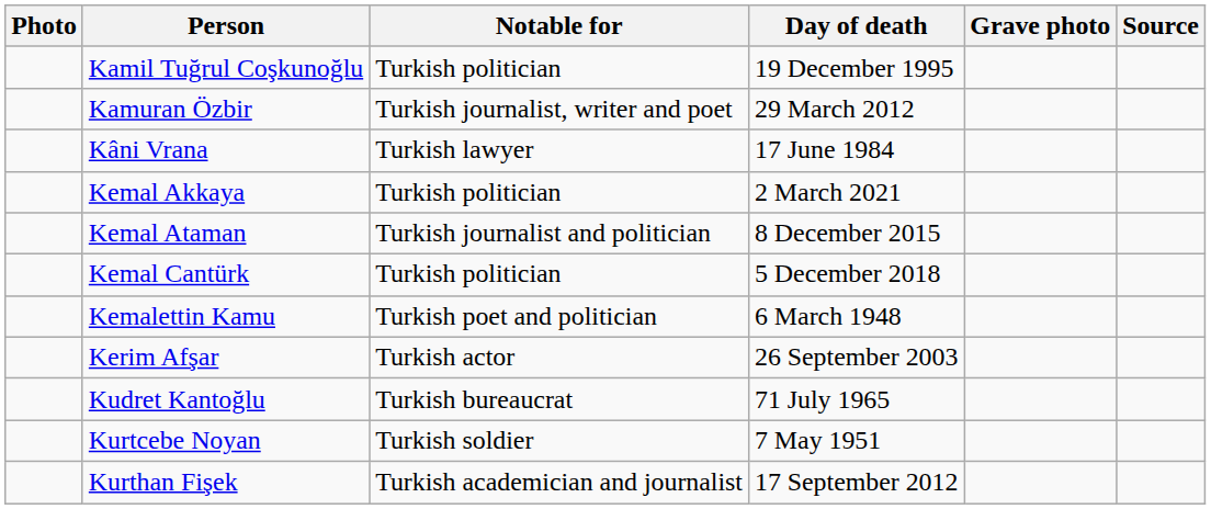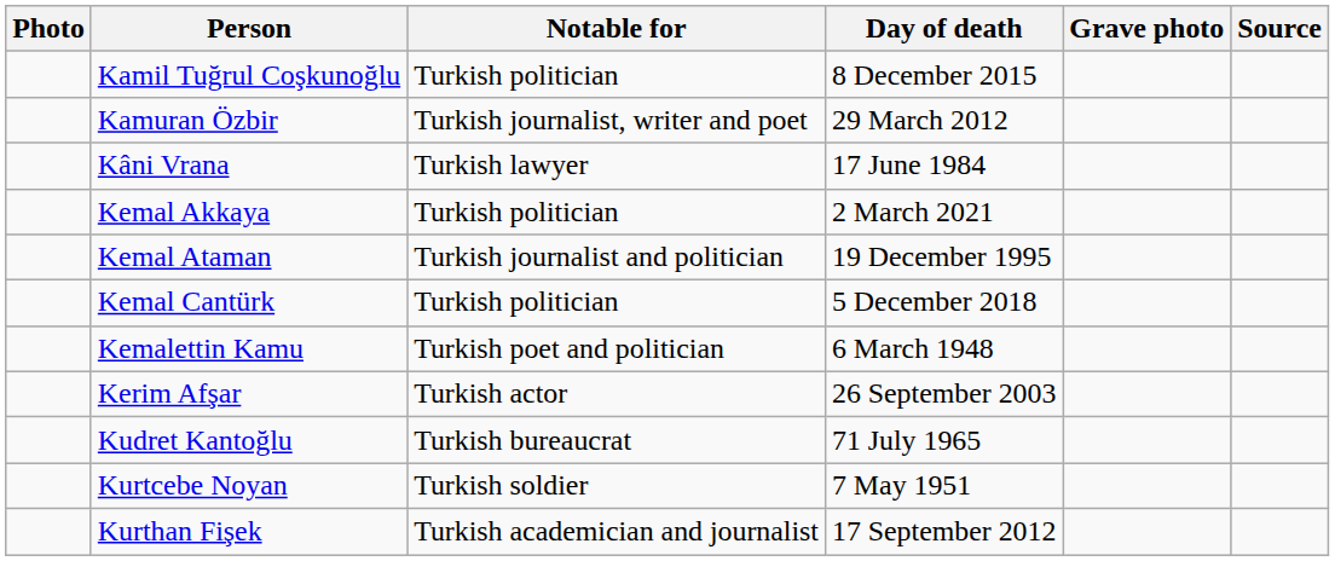 <table class="wikitable sortable">
 <tr>
 <th scope=col>Photo</th>
 <th scope=col>Person</th>
 <th scope=col>Notable for</th>
 <th scope=col>Day of death</th>
 <th scope=col>Grave photo</th>
 <th scope=col>Source</th>
 </tr>
 <tr>
 <td></td>
 <td><a href='#'>Kamil Tuğrul Coşkunoğlu</a></td>
 <td>Turkish politician</td>
-<td>19 December 1995</td>
+<td>8 December 2015</td>
 <td></td>
 <td></td>
 </tr>
 <tr>
 <td></td>
 <td><a href='#'>Kamuran Özbir</a></td>
 <td>Turkish journalist, writer and poet</td>
 <td>29 March 2012</td>
 <td></td>
 <td></td>
 </tr>
 <tr>
 <td></td>
 <td><a href='#'>Kâni Vrana</a></td>
 <td>Turkish lawyer</td>
 <td>17 June 1984</td>
 <td></td>
 <td></td>
 </tr>
 <tr>
 <td></td>
 <td><a href='#'>Kemal Akkaya</a></td>
 <td>Turkish politician</td>
 <td>2 March 2021</td>
 <td></td>
 <td></td>
 </tr>
 <tr>
 <td></td>
 <td><a href='#'>Kemal Ataman</a></td>
 <td>Turkish journalist and politician</td>
-<td>8 December 2015</td>
+<td>19 December 1995</td>
 <td></td>
 <td></td>
 </tr>
 <tr>
 <td></td>
 <td><a href='#'>Kemal Cantürk</a></td>
 <td>Turkish politician</td>
 <td>5 December 2018</td>
 <td></td>
 <td></td>
 </tr>
 <tr>
 <td></td>
 <td><a href='#'>Kemalettin Kamu</a></td>
 <td>Turkish poet and politician</td>
 <td>6 March 1948</td>
 <td></td>
 <td></td>
 </tr>
 <tr>
 <td></td>
 <td><a href='#'>Kerim Afşar</a></td>
 <td>Turkish actor</td>
 <td>26 September 2003</td>
 <td></td>
 <td></td>
 </tr>
 <tr>
 <td></td>
 <td><a href='#'>Kudret Kantoğlu</a></td>
 <td>Turkish bureaucrat</td>
 <td>71 July 1965</td>
 <td></td>
 <td></td>
 </tr>
 <tr>
 <td></td>
 <td><a href='#'>Kurtcebe Noyan</a></td>
 <td>Turkish soldier</td>
 <td>7 May 1951</td>
 <td></td>
 <td></td>
 </tr>
 <tr>
 <td></td>
 <td><a href='#'>Kurthan Fişek</a></td>
 <td>Turkish academician and journalist</td>
 <td>17 September 2012</td>
 <td></td>
 <td></td>
 </tr>
 </table>
